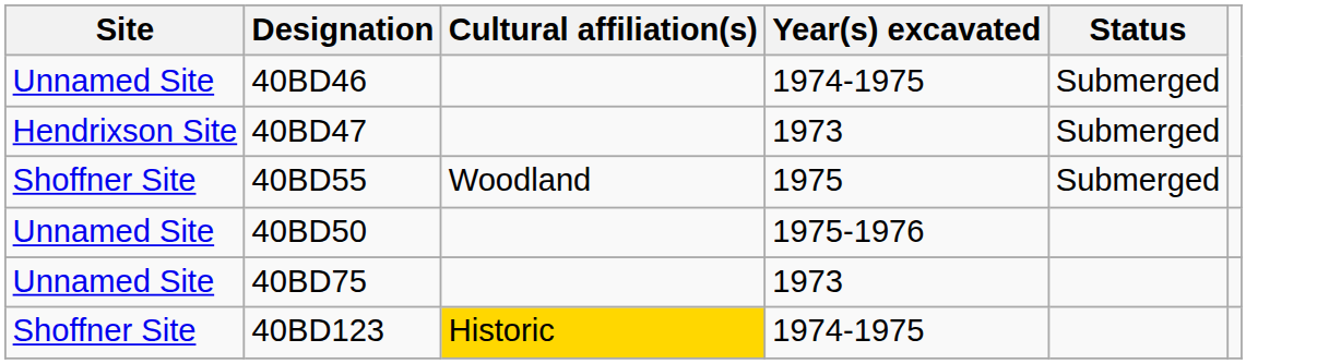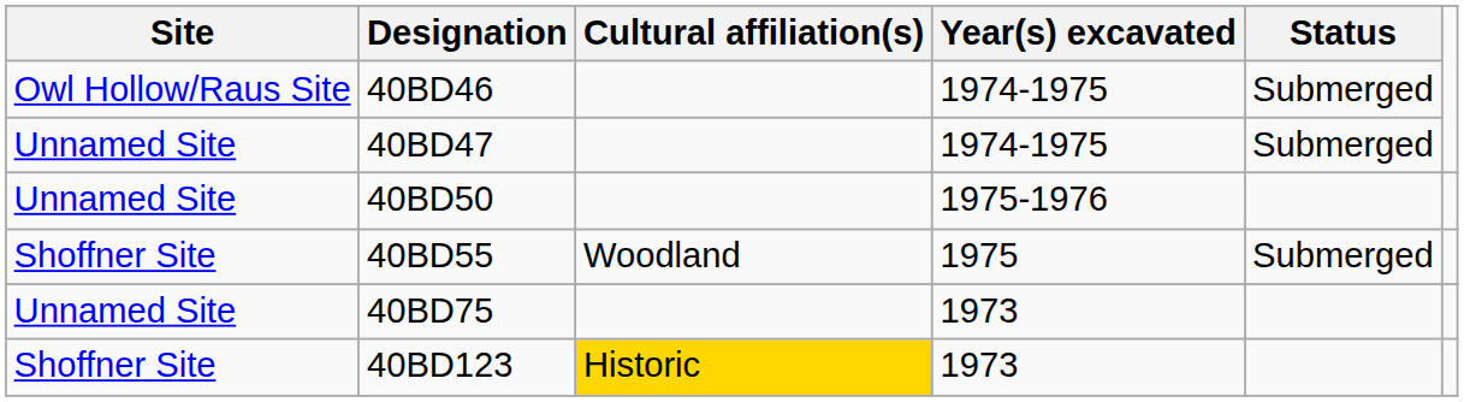 <table class="wikitable">
 <tr>
 <th>Site</th>
 <th>Designation</th>
 <th>Cultural affiliation(s)</th>
 <th>Year(s) excavated</th>
 <th>Status</th>
 </tr>
 <tr>
-<td><a href='#'>Unnamed Site</a></td>
+<td><a href='#'>Owl Hollow/Raus Site</a></td>
 <td>40BD46</td>
 <td></td>
 <td>1974-1975</td>
 <td>Submerged</td>
 </tr>
 <tr>
-<td><a href='#'>Hendrixson Site</a></td>
+<td><a href='#'>Unnamed Site</a></td>
 <td>40BD47</td>
 <td></td>
-<td>1973</td>
+<td>1974-1975</td>
 <td>Submerged</td>
+</tr>
+<tr>
+<td><a href='#'>Unnamed Site</a></td>
+<td>40BD50</td>
+<td></td>
+<td>1975-1976</td>
+<td></td>
+<td></td>
 </tr>
 <tr>
 <td><a href='#'>Shoffner Site</a></td>
 <td>40BD55</td>
 <td>Woodland</td>
 <td>1975</td>
 <td>Submerged</td>
-<td></td>
-</tr>
-<tr>
-<td><a href='#'>Unnamed Site</a></td>
-<td>40BD50</td>
-<td></td>
-<td>1975-1976</td>
-<td></td>
 <td></td>
 </tr>
 <tr>
 <td><a href='#'>Unnamed Site</a></td>
 <td>40BD75</td>
 <td></td>
 <td>1973</td>
 <td></td>
 <td></td>
 </tr>
 <tr>
 <td><a href='#'>Shoffner Site</a></td>
 <td>40BD123</td>
 <td style="background: gold;">Historic</td>
-<td>1974-1975</td>
+<td>1973</td>
 <td></td>
 <td></td>
 </tr>
 </table>
